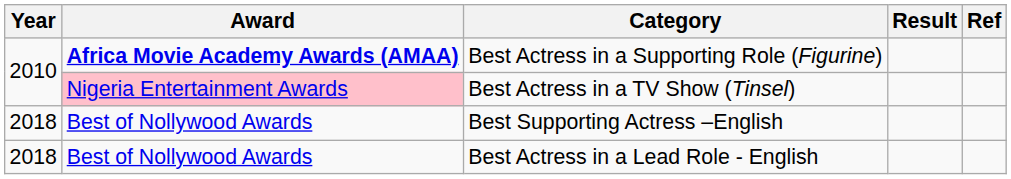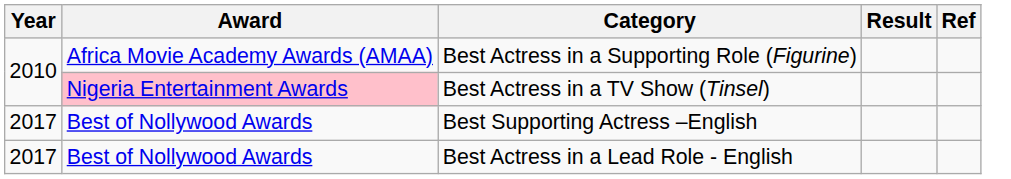 <table class="wikitable sortable">
 <tr>
 <th>Year</th>
 <th>Award</th>
 <th>Category</th>
 <th>Result</th>
 <th>Ref</th>
 </tr>
 <tr>
 <td rowspan="2">2010</td>
-<td><strong><a href='#'>Africa Movie Academy Awards (AMAA)</a></strong></td>
+<td><a href='#'>Africa Movie Academy Awards (AMAA)</a></td>
 <td>Best Actress in a Supporting Role (<em>Figurine</em>)</td>
 <td></td>
 <td></td>
 </tr>
 <tr>
 <td style="background: pink;"><a href='#'>Nigeria Entertainment Awards</a></td>
 <td>Best Actress in a TV Show (<em>Tinsel</em>)</td>
 <td></td>
 <td></td>
 </tr>
 <tr>
-<td>2018</td>
+<td>2017</td>
 <td><a href='#'>Best of Nollywood Awards</a></td>
 <td>Best Supporting Actress –English</td>
 <td></td>
 <td></td>
 </tr>
 <tr>
-<td>2018</td>
+<td>2017</td>
 <td><a href='#'>Best of Nollywood Awards</a></td>
 <td>Best Actress in a Lead Role - English</td>
 <td></td>
 <td></td>
 </tr>
 </table>
